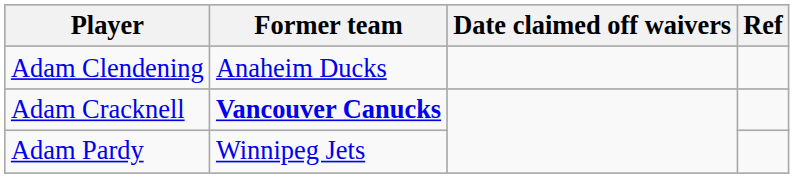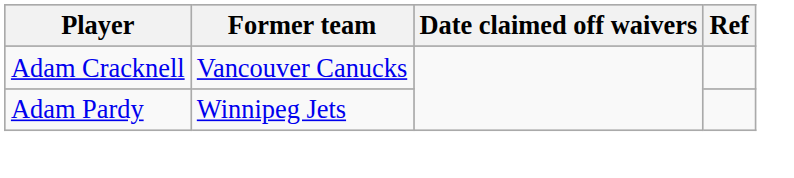 <table class="wikitable">
 <tr>
 <th>Player</th>
 <th>Former team</th>
 <th>Date claimed off waivers</th>
 <th>Ref</th>
 </tr>
 <tr>
-<td><a href='#'>Adam Clendening</a></td>
-<td><a href='#'>Anaheim Ducks</a></td>
-<td></td>
-<td></td>
-</tr>
-<tr>
 <td><a href='#'>Adam Cracknell</a></td>
-<td><strong><a href='#'>Vancouver Canucks</a></strong></td>
+<td><a href='#'>Vancouver Canucks</a></td>
 <td rowspan=2></td>
 <td></td>
 </tr>
 <tr>
 <td><a href='#'>Adam Pardy</a></td>
 <td><a href='#'>Winnipeg Jets</a></td>
 <td></td>
 </tr>
 </table>
